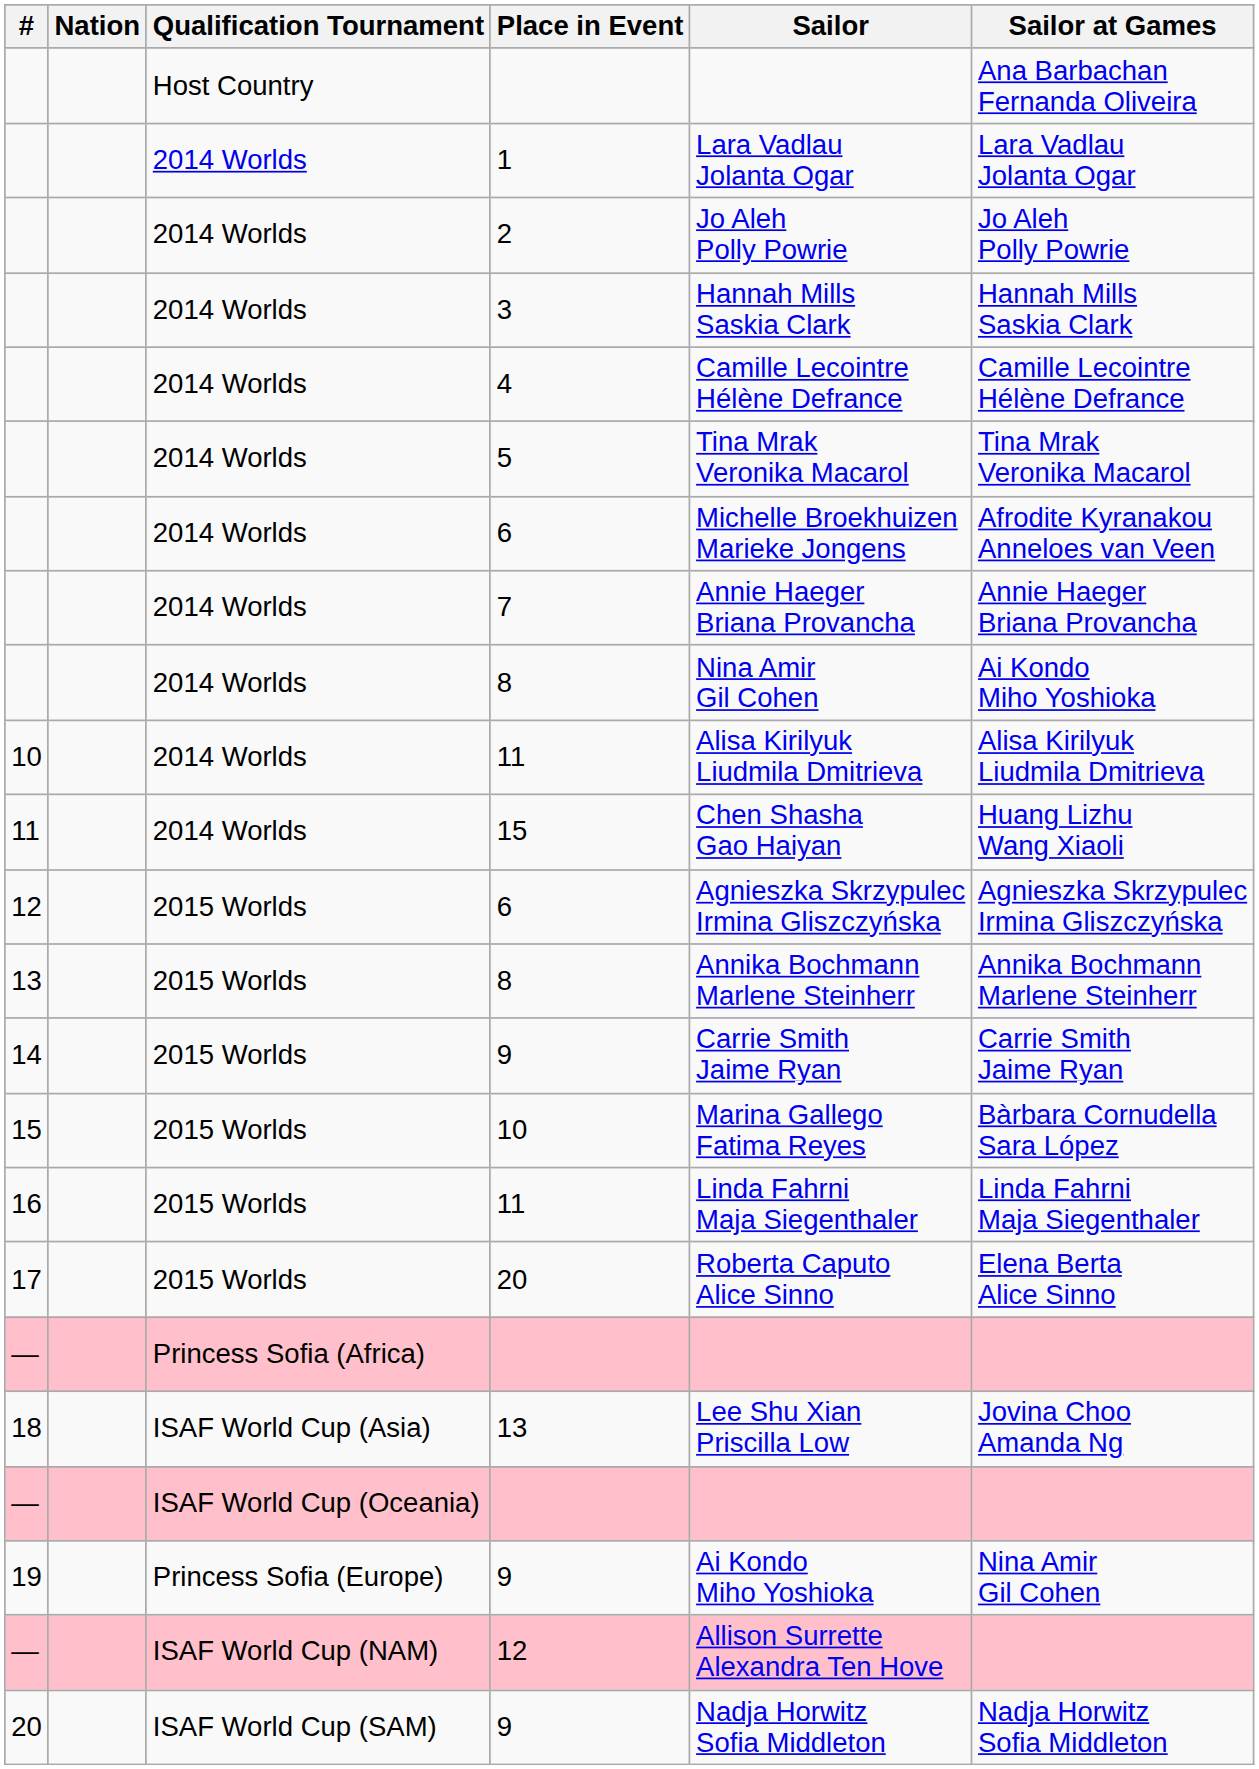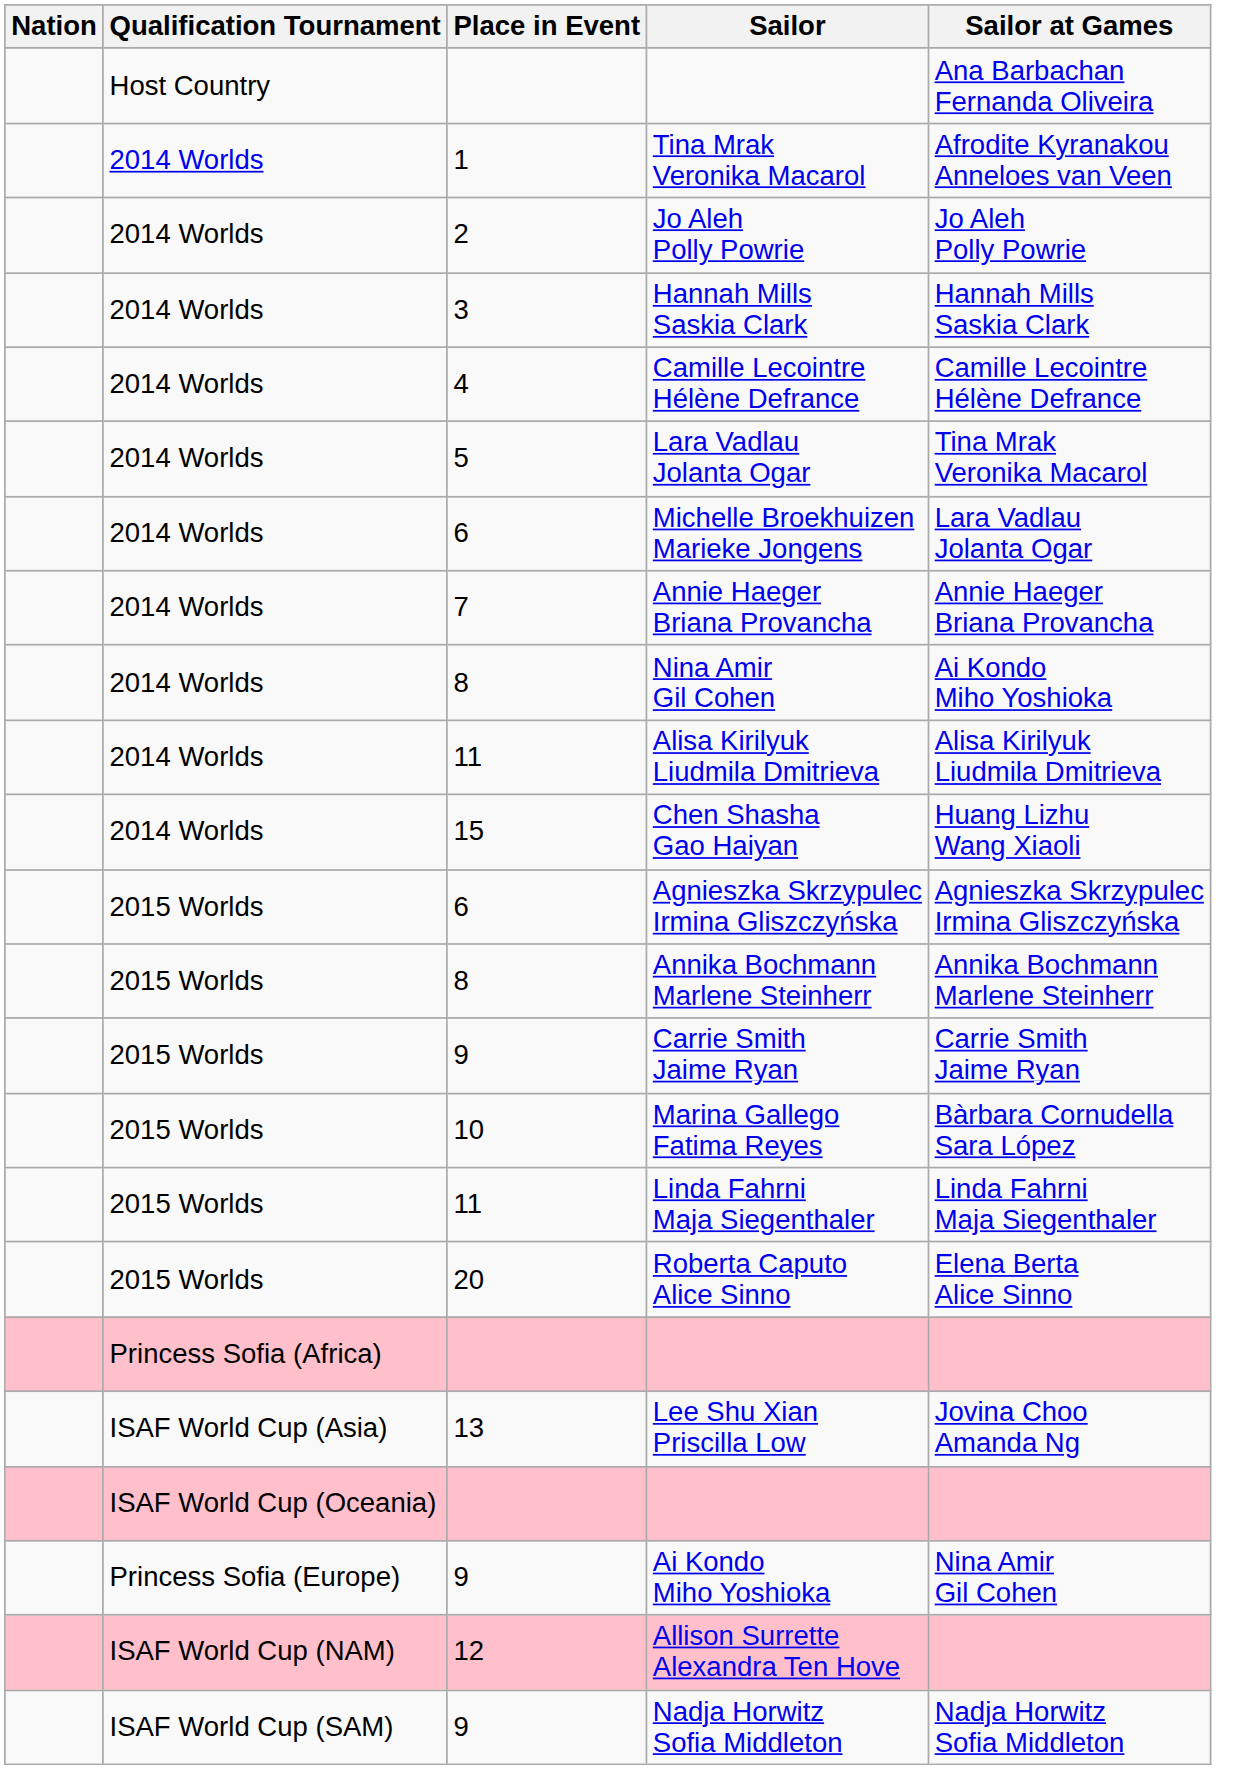 <table class="sortable wikitable">
 <tr>
-<th>#</th>
 <th>Nation</th>
 <th>Qualification Tournament</th>
 <th>Place in Event</th>
 <th>Sailor</th>
 <th>Sailor at Games</th>
 </tr>
 <tr>
 <td></td>
-<td></td>
 <td>Host Country</td>
 <td></td>
 <td></td>
 <td><a href='#'>Ana Barbachan</a><br><a href='#'>Fernanda Oliveira</a></td>
 </tr>
 <tr>
 <td></td>
-<td></td>
 <td><a href='#'>2014 Worlds</a></td>
 <td>1</td>
-<td><a href='#'>Lara Vadlau</a> <br> <a href='#'>Jolanta Ogar</a></td>
-<td><a href='#'>Lara Vadlau</a> <br> <a href='#'>Jolanta Ogar</a></td>
+<td><a href='#'>Tina Mrak</a> <br> <a href='#'>Veronika Macarol</a></td>
+<td><a href='#'>Afrodite Kyranakou</a><br><a href='#'>Anneloes van Veen</a></td>
 </tr>
 <tr>
-<td></td>
 <td></td>
 <td>2014 Worlds</td>
 <td>2</td>
 <td><a href='#'>Jo Aleh</a> <br> <a href='#'>Polly Powrie</a></td>
 <td><a href='#'>Jo Aleh</a> <br> <a href='#'>Polly Powrie</a></td>
 </tr>
 <tr>
 <td></td>
-<td></td>
 <td>2014 Worlds</td>
 <td>3</td>
 <td><a href='#'>Hannah Mills</a> <br> <a href='#'>Saskia Clark</a></td>
 <td><a href='#'>Hannah Mills</a><br><a href='#'>Saskia Clark</a></td>
 </tr>
 <tr>
-<td></td>
 <td></td>
 <td>2014 Worlds</td>
 <td>4</td>
 <td><a href='#'>Camille Lecointre</a> <br> <a href='#'>Hélène Defrance</a></td>
 <td><a href='#'>Camille Lecointre</a><br><a href='#'>Hélène Defrance</a></td>
 </tr>
 <tr>
 <td></td>
-<td></td>
 <td>2014 Worlds</td>
 <td>5</td>
-<td><a href='#'>Tina Mrak</a> <br> <a href='#'>Veronika Macarol</a></td>
+<td><a href='#'>Lara Vadlau</a> <br> <a href='#'>Jolanta Ogar</a></td>
 <td><a href='#'>Tina Mrak</a><br><a href='#'>Veronika Macarol</a></td>
 </tr>
 <tr>
 <td></td>
-<td></td>
 <td>2014 Worlds</td>
 <td>6</td>
 <td><a href='#'>Michelle Broekhuizen</a> <br> <a href='#'>Marieke Jongens</a></td>
-<td><a href='#'>Afrodite Kyranakou</a><br><a href='#'>Anneloes van Veen</a></td>
+<td><a href='#'>Lara Vadlau</a> <br> <a href='#'>Jolanta Ogar</a></td>
 </tr>
 <tr>
-<td></td>
 <td></td>
 <td>2014 Worlds</td>
 <td>7</td>
 <td><a href='#'>Annie Haeger</a> <br> <a href='#'>Briana Provancha</a></td>
 <td><a href='#'>Annie Haeger</a><br> <a href='#'>Briana Provancha</a></td>
 </tr>
 <tr>
 <td></td>
-<td></td>
 <td>2014 Worlds</td>
 <td>8</td>
 <td><a href='#'>Nina Amir</a><br><a href='#'>Gil Cohen</a></td>
 <td><a href='#'>Ai Kondo</a><br><a href='#'>Miho Yoshioka</a></td>
 </tr>
 <tr>
-<td>10</td>
 <td></td>
 <td>2014 Worlds</td>
 <td>11</td>
 <td><a href='#'>Alisa Kirilyuk</a> <br> <a href='#'>Liudmila Dmitrieva</a></td>
 <td><a href='#'>Alisa Kirilyuk</a><br><a href='#'>Liudmila Dmitrieva</a></td>
 </tr>
 <tr>
-<td>11</td>
 <td></td>
 <td>2014 Worlds</td>
 <td>15</td>
 <td><a href='#'>Chen Shasha</a> <br> <a href='#'>Gao Haiyan</a></td>
 <td><a href='#'>Huang Lizhu</a><br><a href='#'>Wang Xiaoli</a></td>
 </tr>
 <tr>
-<td>12</td>
 <td></td>
 <td>2015 Worlds</td>
 <td>6</td>
 <td><a href='#'>Agnieszka Skrzypulec</a> <br> <a href='#'>Irmina Gliszczyńska</a></td>
 <td><a href='#'>Agnieszka Skrzypulec</a><br><a href='#'>Irmina Gliszczyńska</a></td>
 </tr>
 <tr>
-<td>13</td>
 <td></td>
 <td>2015 Worlds</td>
 <td>8</td>
 <td><a href='#'>Annika Bochmann</a> <br> <a href='#'>Marlene Steinherr</a></td>
 <td><a href='#'>Annika Bochmann</a> <br> <a href='#'>Marlene Steinherr</a></td>
 </tr>
 <tr>
-<td>14</td>
 <td></td>
 <td>2015 Worlds</td>
 <td>9</td>
 <td><a href='#'>Carrie Smith</a> <br> <a href='#'>Jaime Ryan</a></td>
 <td><a href='#'>Carrie Smith</a> <br> <a href='#'>Jaime Ryan</a></td>
 </tr>
 <tr>
-<td>15</td>
 <td></td>
 <td>2015 Worlds</td>
 <td>10</td>
 <td><a href='#'>Marina Gallego</a> <br> <a href='#'>Fatima Reyes</a></td>
 <td><a href='#'>Bàrbara Cornudella</a><br><a href='#'>Sara López</a></td>
 </tr>
 <tr>
-<td>16</td>
 <td></td>
 <td>2015 Worlds</td>
 <td>11</td>
 <td><a href='#'>Linda Fahrni</a> <br> <a href='#'>Maja Siegenthaler</a></td>
 <td><a href='#'>Linda Fahrni</a><br><a href='#'>Maja Siegenthaler</a></td>
 </tr>
 <tr>
-<td>17</td>
 <td></td>
 <td>2015 Worlds</td>
 <td>20</td>
 <td><a href='#'>Roberta Caputo</a> <br> <a href='#'>Alice Sinno</a></td>
 <td><a href='#'>Elena Berta</a> <br> <a href='#'>Alice Sinno</a></td>
 </tr>
 <tr style="background:pink;">
-<td>—</td>
 <td></td>
 <td>Princess Sofia (Africa)</td>
 <td></td>
 <td> <br> </td>
 <td></td>
 </tr>
 <tr>
-<td>18</td>
 <td></td>
 <td>ISAF World Cup (Asia)</td>
 <td>13</td>
 <td><a href='#'>Lee Shu Xian</a><br><a href='#'>Priscilla Low</a></td>
 <td><a href='#'>Jovina Choo</a><br><a href='#'>Amanda Ng</a></td>
 </tr>
 <tr style="background:pink;">
-<td>—</td>
 <td></td>
 <td>ISAF World Cup (Oceania)</td>
 <td></td>
 <td> <br> </td>
 <td></td>
 </tr>
 <tr>
-<td>19</td>
 <td></td>
 <td>Princess Sofia (Europe)</td>
 <td>9</td>
 <td><a href='#'>Ai Kondo</a> <br> <a href='#'>Miho Yoshioka</a></td>
 <td><a href='#'>Nina Amir</a><br><a href='#'>Gil Cohen</a></td>
 </tr>
 <tr style="background:pink;">
-<td>—</td>
 <td></td>
 <td>ISAF World Cup (NAM)</td>
 <td>12</td>
 <td><a href='#'>Allison Surrette</a><br><a href='#'>Alexandra Ten Hove</a></td>
 <td><br></td>
 </tr>
 <tr>
-<td>20</td>
 <td></td>
 <td>ISAF World Cup (SAM)</td>
 <td>9</td>
 <td><a href='#'>Nadja Horwitz</a><br><a href='#'>Sofia Middleton</a></td>
 <td><a href='#'>Nadja Horwitz</a><br><a href='#'>Sofia Middleton</a></td>
 </tr>
 </table>
